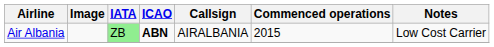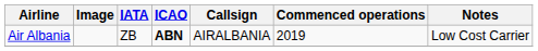 <table class="wikitable sortable">
 <tr valign="middle">
 <th>Airline</th>
 <th>Image</th>
 <th><a href='#'>IATA</a></th>
 <th><a href='#'>ICAO</a></th>
 <th>Callsign</th>
 <th>Commenced operations</th>
 <th>Notes</th>
 </tr>
 <tr>
 <td><a href='#'>Air Albania</a></td>
 <td></td>
-<td style="background: lightgreen;">ZB</td>
+<td>ZB</td>
 <td><strong>ABN</strong></td>
 <td>AIRALBANIA</td>
-<td>2015</td>
+<td>2019</td>
 <td>Low Cost Carrier</td>
 </tr>
 <tr>
 </tr>
 </table>
